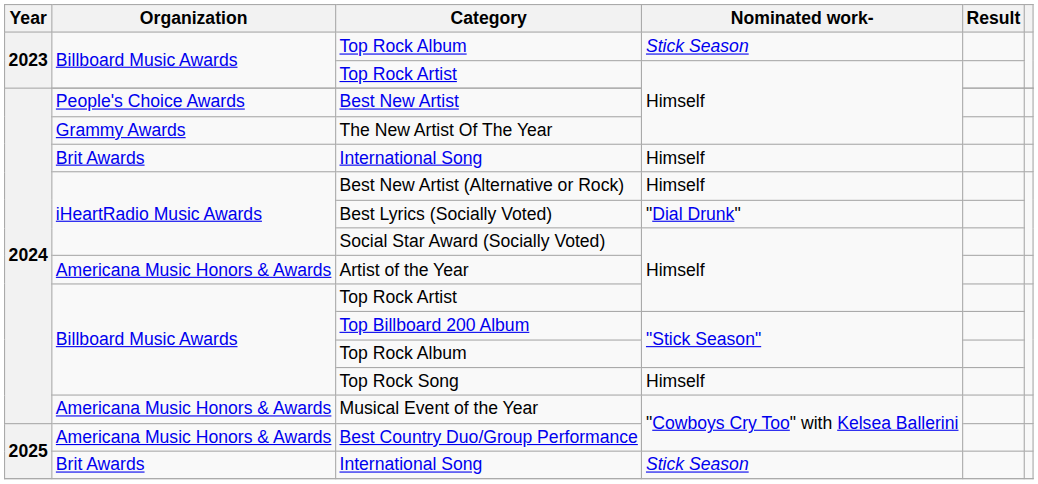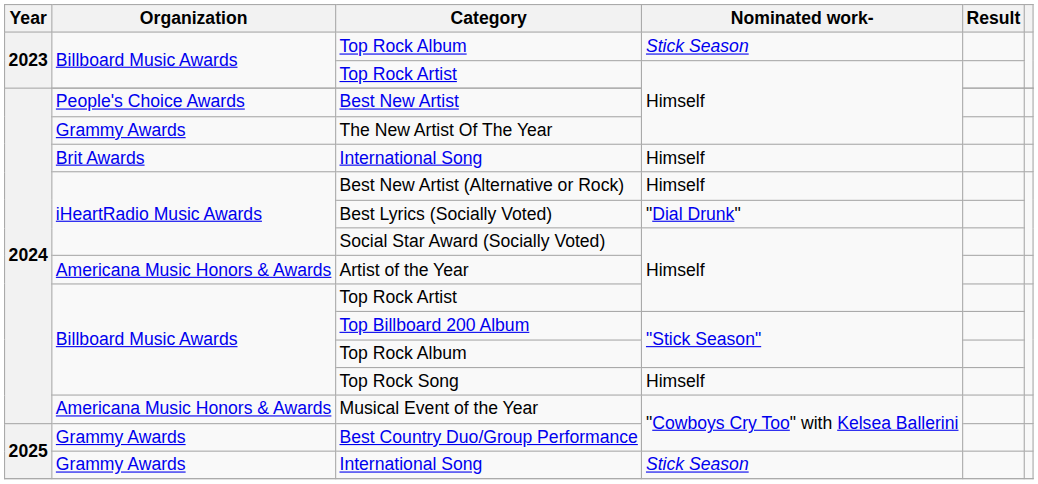 <table class="wikitable sortable plainrowheaders">
 <tr>
 <th scope="col">Year</th>
 <th scope="col">Organization</th>
 <th scope="col">Category</th>
 <th scope="col">Nominated work-</th>
 <th scope="col">Result</th>
 <th scope="col" class="unsortable"></th>
 </tr>
 <tr>
 <th rowspan="2">2023</th>
 <td rowspan="2" scope="row"><a href='#'>Billboard Music Awards</a></td>
 <td><a href='#'>Top Rock Album</a></td>
 <td><a href='#'><em>Stick Season</em></a></td>
 <td></td>
 <td rowspan="2"></td>
 </tr>
 <tr>
 <td><a href='#'>Top Rock Artist</a></td>
 <td rowspan=4>Himself</td>
 <td></td>
 </tr>
 <tr>
 <th rowspan="13">2024</th>
 </tr>
 <tr>
 <td><a href='#'>People's Choice Awards</a></td>
 <td><a href='#'>Best New Artist</a></td>
 <td></td>
 <td></td>
 </tr>
 <tr>
 <td><a href='#'>Grammy Awards</a></td>
 <td>The New Artist Of The Year</td>
 <td></td>
 <td></td>
 </tr>
 <tr>
 <td><a href='#'>Brit Awards</a></td>
 <td><a href='#'>International Song</a></td>
 <td>Himself</td>
 <td></td>
 <td></td>
 </tr>
 <tr>
 <td rowspan="3"><a href='#'>iHeartRadio Music Awards</a></td>
 <td>Best New Artist (Alternative or Rock)</td>
 <td>Himself</td>
 <td></td>
 <td rowspan="3"></td>
 </tr>
 <tr>
 <td>Best Lyrics (Socially Voted)</td>
 <td>"<a href='#'>Dial Drunk</a>"</td>
 <td></td>
 </tr>
 <tr>
 <td>Social Star Award (Socially Voted)</td>
 <td rowspan=3>Himself</td>
 <td></td>
 </tr>
 <tr>
 <td><a href='#'>Americana Music Honors & Awards</a></td>
 <td>Artist of the Year</td>
 <td></td>
 <td></td>
 </tr>
 <tr>
 <td rowspan="4"><a href='#'>Billboard Music Awards</a></td>
 <td>Top Rock Artist</td>
 <td></td>
 <td rowspan="4"></td>
 </tr>
 <tr>
 <td><a href='#'>Top Billboard 200 Album</a></td>
 <td rowspan="2"><a href='#'>"Stick Season"</a></td>
 <td></td>
 </tr>
 <tr>
 <td>Top Rock Album</td>
 <td></td>
 </tr>
 <tr>
 <td>Top Rock Song</td>
 <td>Himself</td>
 <td></td>
 </tr>
 <tr>
 <td><a href='#'>Americana Music Honors & Awards</a></td>
 <td>Musical Event of the Year</td>
 <td rowspan="2">"<a href='#'>Cowboys Cry Too</a>" with <a href='#'>Kelsea Ballerini</a></td>
 <td></td>
 <td></td>
 </tr>
 <tr>
 <th rowspan="2">2025</th>
-<td><a href='#'>Americana Music Honors & Awards</a></td>
+<td><a href='#'>Grammy Awards</a></td>
 <td><a href='#'>Best Country Duo/Group Performance</a></td>
 <td></td>
 <td></td>
 </tr>
 <tr>
-<td><a href='#'>Brit Awards</a></td>
+<td><a href='#'>Grammy Awards</a></td>
 <td><a href='#'>International Song</a></td>
 <td><a href='#'><em>Stick Season</em></a></td>
 <td></td>
 <td></td>
 </tr>
 <tr>
 </tr>
 </table>
